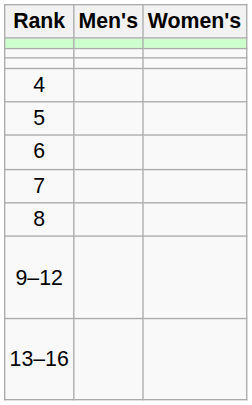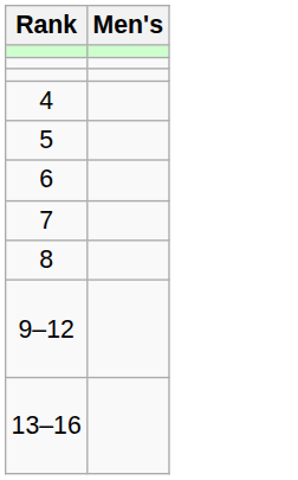 <table class="wikitable">
 <tr>
 <th>Rank</th>
 <th>Men's</th>
-<th>Women's</th>
 </tr>
 <tr bgcolor=ccffcc>
 <td align=center></td>
-<td></td>
 <td></td>
 </tr>
 <tr>
 <td align=center></td>
 <td></td>
-<td></td>
 </tr>
 <tr>
 <td align=center></td>
-<td></td>
 <td></td>
 </tr>
 <tr>
 <td align=center>4</td>
 <td></td>
-<td></td>
 </tr>
 <tr>
 <td align=center>5</td>
-<td></td>
 <td></td>
 </tr>
 <tr>
 <td align=center>6</td>
 <td></td>
-<td></td>
 </tr>
 <tr>
 <td align=center>7</td>
-<td></td>
 <td></td>
 </tr>
 <tr>
 <td align=center>8</td>
 <td></td>
-<td></td>
 </tr>
 <tr>
 <td align=center>9–12</td>
-<td><br><br><br></td>
 <td><br><br><br></td>
 </tr>
 <tr>
 <td align=center>13–16</td>
 <td><br><br><br></td>
-<td></td>
 </tr>
 </table>
